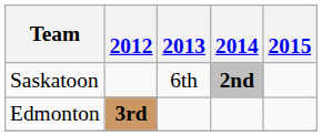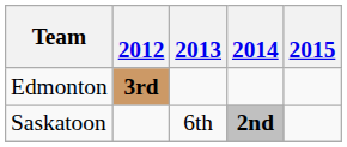 <table class="wikitable" style="text-align: center;">
 <tr>
 <th>Team</th>
 <th><br><a href='#'>2012</a></th>
 <th><br><a href='#'>2013</a></th>
 <th><br><a href='#'>2014</a></th>
 <th><br><a href='#'>2015</a></th>
 </tr>
 <tr>
+<td align="left">Edmonton</td>
+<td style="background:#c96;"><strong>3rd</strong></td>
+<td></td>
+<td></td>
+<td></td>
+</tr>
+<tr>
 <td align="left">Saskatoon</td>
 <td></td>
 <td>6th</td>
 <td style="background:silver;"><strong>2nd</strong></td>
 <td></td>
 </tr>
 <tr>
-<td align="left">Edmonton</td>
-<td style="background:#c96;"><strong>3rd</strong></td>
-<td></td>
-<td></td>
-<td></td>
-</tr>
-<tr>
 </tr>
 </table>
